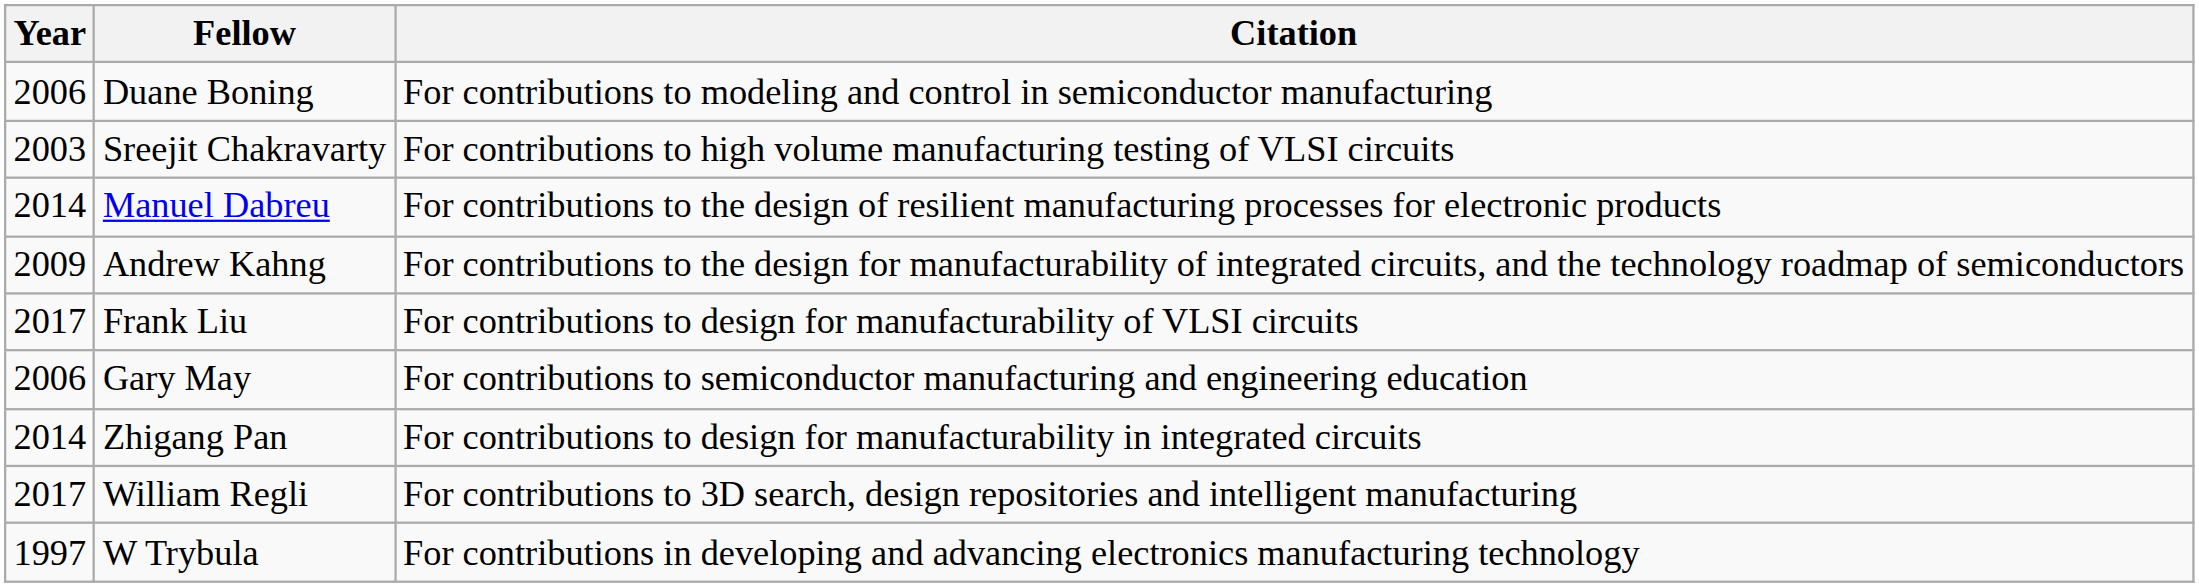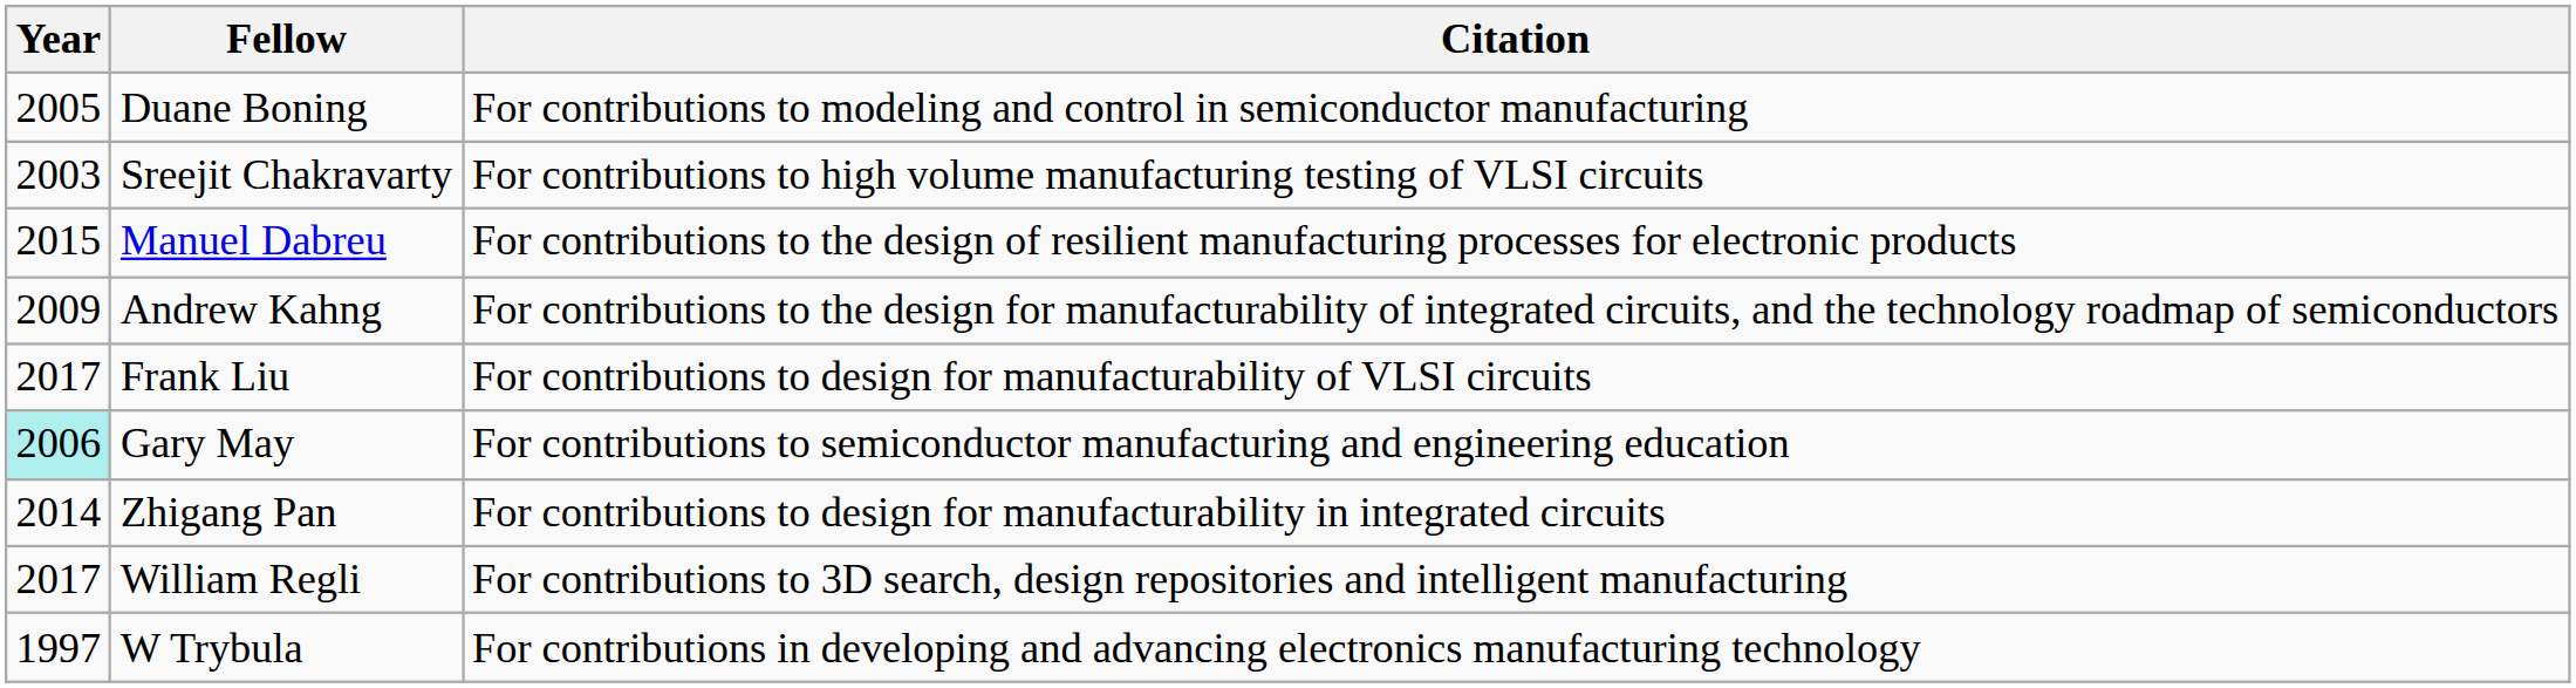 <table class="wikitable sortable">
 <tr>
 <th><strong>Year</strong></th>
 <th><strong>Fellow</strong></th>
 <th><strong>Citation</strong></th>
 </tr>
 <tr>
-<td>2006</td>
+<td>2005</td>
 <td>Duane Boning</td>
 <td>For contributions to modeling and control in semiconductor manufacturing</td>
 </tr>
 <tr>
 <td>2003</td>
 <td>Sreejit Chakravarty</td>
 <td>For contributions to high volume manufacturing testing of VLSI circuits</td>
 </tr>
 <tr>
-<td>2014</td>
+<td>2015</td>
 <td><a href='#'>Manuel Dabreu</a></td>
 <td>For contributions to the design of resilient manufacturing processes for electronic products</td>
 </tr>
 <tr>
 <td>2009</td>
 <td>Andrew Kahng</td>
 <td>For contributions to the design for manufacturability of integrated circuits, and the technology roadmap of semiconductors</td>
 </tr>
 <tr>
 <td>2017</td>
 <td>Frank Liu</td>
 <td>For contributions to design for manufacturability of VLSI circuits</td>
 </tr>
 <tr>
-<td>2006</td>
+<td style="background: paleturquoise;">2006</td>
 <td>Gary May</td>
 <td>For contributions to semiconductor manufacturing and engineering education</td>
 </tr>
 <tr>
 <td>2014</td>
 <td>Zhigang Pan</td>
 <td>For contributions to design for manufacturability in integrated circuits</td>
 </tr>
 <tr>
 <td>2017</td>
 <td>William Regli</td>
 <td>For contributions to 3D search, design repositories and intelligent manufacturing</td>
 </tr>
 <tr>
 <td>1997</td>
 <td>W Trybula</td>
 <td>For contributions in developing and advancing electronics manufacturing technology</td>
 </tr>
 </table>
